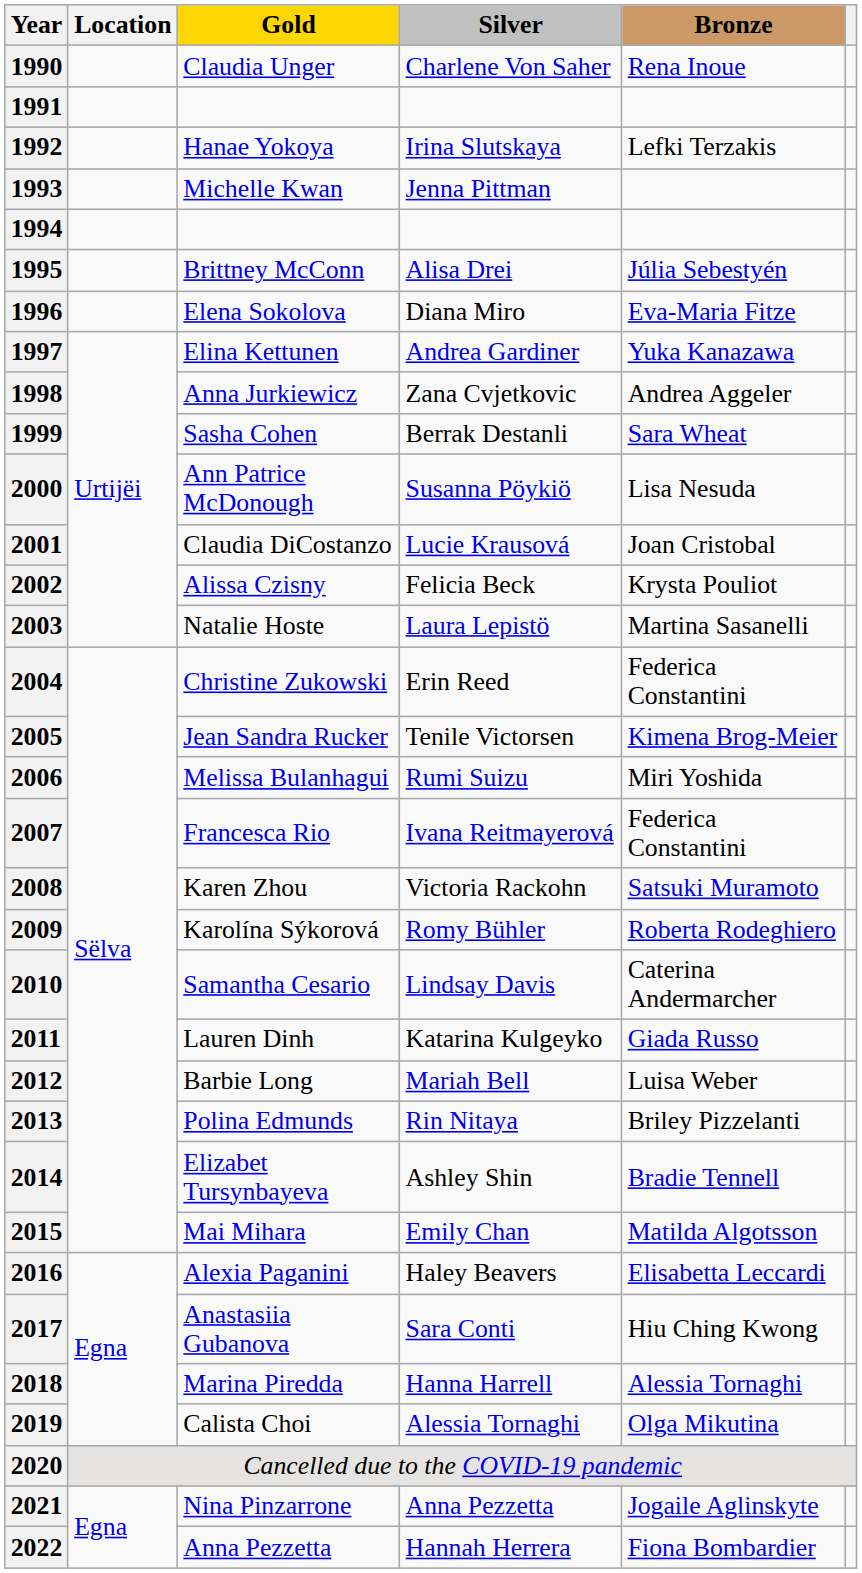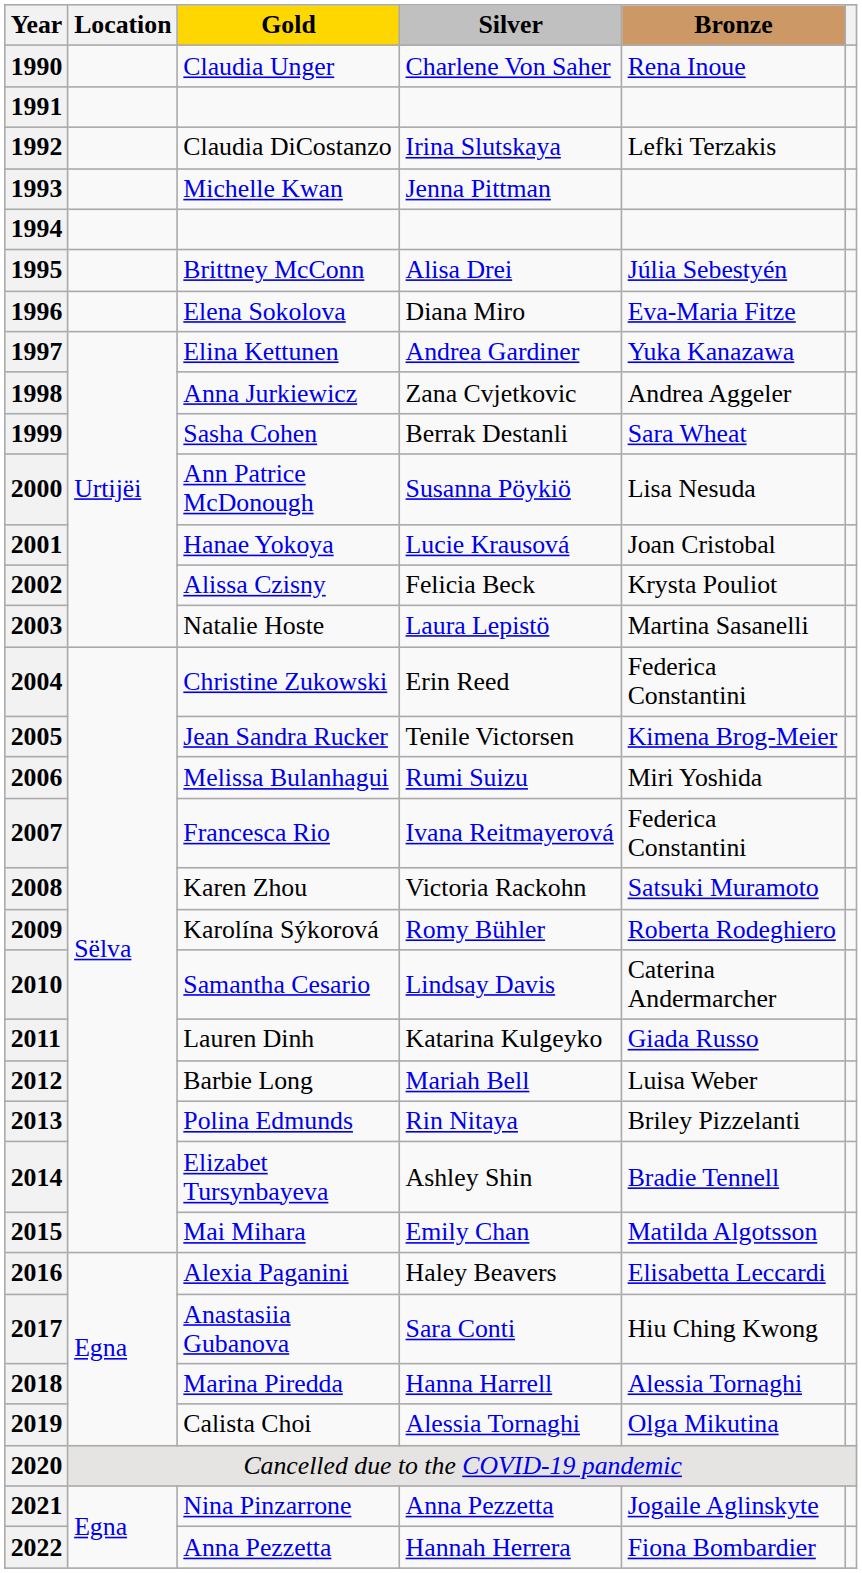 <table class="wikitable unsortable" style="text-align:left; width:85%">
 <tr>
 <th scope="col" style="text-align:center">Year</th>
 <th scope="col" style="text-align:center">Location</th>
 <td scope="col" style="text-align:center; width:30%; background:gold"><strong>Gold</strong></td>
 <td scope="col" style="text-align:center; width:30%; background:silver"><strong>Silver</strong></td>
 <td scope="col" style="text-align:center; width:30%; background:#c96"><strong>Bronze</strong></td>
 <th scope="col" style="text-align:center"></th>
 </tr>
 <tr>
 <th scope="row" style="text-align:left">1990</th>
 <td></td>
 <td> <a href='#'>Claudia Unger</a></td>
 <td> <a href='#'>Charlene Von Saher</a></td>
 <td> <a href='#'>Rena Inoue</a></td>
 <td></td>
 </tr>
 <tr>
 <th scope="row" style="text-align:left">1991</th>
 <td></td>
 <td></td>
 <td></td>
 <td></td>
 <td></td>
 </tr>
 <tr>
 <th scope="row" style="text-align:left">1992</th>
 <td></td>
-<td> <a href='#'>Hanae Yokoya</a></td>
+<td> Claudia DiCostanzo</td>
 <td> <a href='#'>Irina Slutskaya</a></td>
 <td> Lefki Terzakis</td>
 <td></td>
 </tr>
 <tr>
 <th scope="row" style="text-align:left">1993</th>
 <td></td>
 <td> <a href='#'>Michelle Kwan</a></td>
 <td> <a href='#'>Jenna Pittman</a></td>
 <td></td>
 <td></td>
 </tr>
 <tr>
 <th scope="row" style="text-align:left">1994</th>
 <td></td>
 <td></td>
 <td></td>
 <td></td>
 <td></td>
 </tr>
 <tr>
 <th scope="row" style="text-align:left">1995</th>
 <td></td>
 <td> <a href='#'>Brittney McConn</a></td>
 <td> <a href='#'>Alisa Drei</a></td>
 <td> <a href='#'>Júlia Sebestyén</a></td>
 <td></td>
 </tr>
 <tr>
 <th scope="row" style="text-align:left">1996</th>
 <td></td>
 <td> <a href='#'>Elena Sokolova</a></td>
 <td> Diana Miro</td>
 <td> <a href='#'>Eva-Maria Fitze</a></td>
 <td></td>
 </tr>
 <tr>
 <th scope="row" style="text-align:left">1997</th>
 <td rowspan="7"><a href='#'>Urtijëi</a></td>
 <td> <a href='#'>Elina Kettunen</a></td>
 <td> <a href='#'>Andrea Gardiner</a></td>
 <td> <a href='#'>Yuka Kanazawa</a></td>
 <td></td>
 </tr>
 <tr>
 <th scope="row" style="text-align:left">1998</th>
 <td> <a href='#'>Anna Jurkiewicz</a></td>
 <td> Zana Cvjetkovic</td>
 <td> Andrea Aggeler</td>
 <td></td>
 </tr>
 <tr>
 <th scope="row" style="text-align:left">1999</th>
 <td> <a href='#'>Sasha Cohen</a></td>
 <td> Berrak Destanli</td>
 <td> <a href='#'>Sara Wheat</a></td>
 <td></td>
 </tr>
 <tr>
 <th scope="row" style="text-align:left">2000</th>
 <td> <a href='#'>Ann Patrice McDonough</a></td>
 <td> <a href='#'>Susanna Pöykiö</a></td>
 <td> Lisa Nesuda</td>
 <td></td>
 </tr>
 <tr>
 <th scope="row" style="text-align:left">2001</th>
-<td> Claudia DiCostanzo</td>
+<td> <a href='#'>Hanae Yokoya</a></td>
 <td> <a href='#'>Lucie Krausová</a></td>
 <td> Joan Cristobal</td>
 <td></td>
 </tr>
 <tr>
 <th scope="row" style="text-align:left">2002</th>
 <td> <a href='#'>Alissa Czisny</a></td>
 <td> Felicia Beck</td>
 <td> Krysta Pouliot</td>
 <td></td>
 </tr>
 <tr>
 <th scope="row" style="text-align:left">2003</th>
 <td> Natalie Hoste</td>
 <td> <a href='#'>Laura Lepistö</a></td>
 <td> Martina Sasanelli</td>
 <td></td>
 </tr>
 <tr>
 <th scope="row" style="text-align:left">2004</th>
 <td rowspan="12"><a href='#'>Sëlva</a></td>
 <td> <a href='#'>Christine Zukowski</a></td>
 <td> Erin Reed</td>
 <td> Federica Constantini</td>
 <td></td>
 </tr>
 <tr>
 <th scope="row" style="text-align:left">2005</th>
 <td> <a href='#'>Jean Sandra Rucker</a></td>
 <td> Tenile Victorsen</td>
 <td> <a href='#'>Kimena Brog-Meier</a></td>
 <td></td>
 </tr>
 <tr>
 <th scope="row" style="text-align:left">2006</th>
 <td> <a href='#'>Melissa Bulanhagui</a></td>
 <td> <a href='#'>Rumi Suizu</a></td>
 <td> Miri Yoshida</td>
 <td></td>
 </tr>
 <tr>
 <th scope="row" style="text-align:left">2007</th>
 <td> <a href='#'>Francesca Rio</a></td>
 <td> <a href='#'>Ivana Reitmayerová</a></td>
 <td> Federica Constantini</td>
 <td></td>
 </tr>
 <tr>
 <th scope="row" style="text-align:left">2008</th>
 <td> Karen Zhou</td>
 <td> Victoria Rackohn</td>
 <td> <a href='#'>Satsuki Muramoto</a></td>
 <td></td>
 </tr>
 <tr>
 <th scope="row" style="text-align:left">2009</th>
 <td> Karolína Sýkorová</td>
 <td> <a href='#'>Romy Bühler</a></td>
 <td> <a href='#'>Roberta Rodeghiero</a></td>
 <td></td>
 </tr>
 <tr>
 <th scope="row" style="text-align:left">2010</th>
 <td> <a href='#'>Samantha Cesario</a></td>
 <td> <a href='#'>Lindsay Davis</a></td>
 <td> Caterina Andermarcher</td>
 <td></td>
 </tr>
 <tr>
 <th scope="row" style="text-align:left">2011</th>
 <td> Lauren Dinh</td>
 <td> Katarina Kulgeyko</td>
 <td> <a href='#'>Giada Russo</a></td>
 <td></td>
 </tr>
 <tr>
 <th scope="row" style="text-align:left">2012</th>
 <td> Barbie Long</td>
 <td> <a href='#'>Mariah Bell</a></td>
 <td> Luisa Weber</td>
 <td></td>
 </tr>
 <tr>
 <th scope="row" style="text-align:left">2013</th>
 <td> <a href='#'>Polina Edmunds</a></td>
 <td> <a href='#'>Rin Nitaya</a></td>
 <td> Briley Pizzelanti</td>
 <td></td>
 </tr>
 <tr>
 <th scope="row" style="text-align:left">2014</th>
 <td> <a href='#'>Elizabet Tursynbayeva</a></td>
 <td> Ashley Shin</td>
 <td> <a href='#'>Bradie Tennell</a></td>
 <td></td>
 </tr>
 <tr>
 <th scope="row" style="text-align:left">2015</th>
 <td> <a href='#'>Mai Mihara</a></td>
 <td> <a href='#'>Emily Chan</a></td>
 <td> <a href='#'>Matilda Algotsson</a></td>
 <td></td>
 </tr>
 <tr>
 <th scope="row" style="text-align:left">2016</th>
 <td rowspan="4"><a href='#'>Egna</a></td>
 <td> <a href='#'>Alexia Paganini</a></td>
 <td> Haley Beavers</td>
 <td> <a href='#'>Elisabetta Leccardi</a></td>
 <td></td>
 </tr>
 <tr>
 <th scope="row" style="text-align:left">2017</th>
 <td> <a href='#'>Anastasiia Gubanova</a></td>
 <td> <a href='#'>Sara Conti</a></td>
 <td> Hiu Ching Kwong</td>
 <td></td>
 </tr>
 <tr>
 <th scope="row" style="text-align:left">2018</th>
 <td> <a href='#'>Marina Piredda</a></td>
 <td> <a href='#'>Hanna Harrell</a></td>
 <td> <a href='#'>Alessia Tornaghi</a></td>
 <td></td>
 </tr>
 <tr>
 <th scope="row" style="text-align:left">2019</th>
 <td> Calista Choi</td>
 <td> <a href='#'>Alessia Tornaghi</a></td>
 <td> <a href='#'>Olga Mikutina</a></td>
 <td></td>
 </tr>
 <tr>
 <th scope="row" style="text-align:left">2020</th>
 <td colspan="5" align=center bgcolor="e5e4e2"><em>Cancelled due to the <a href='#'>COVID-19 pandemic</a></em></td>
 </tr>
 <tr>
 <th scope="row" style="text-align:left">2021</th>
 <td rowspan="2"><a href='#'>Egna</a></td>
 <td> <a href='#'>Nina Pinzarrone</a></td>
 <td> <a href='#'>Anna Pezzetta</a></td>
 <td> <a href='#'>Jogaile Aglinskyte</a></td>
 <td></td>
 </tr>
 <tr>
 <th scope="row" style="text-align:left">2022</th>
 <td> <a href='#'>Anna Pezzetta</a></td>
 <td> <a href='#'>Hannah Herrera</a></td>
 <td> <a href='#'>Fiona Bombardier</a></td>
 <td></td>
 </tr>
 </table>
